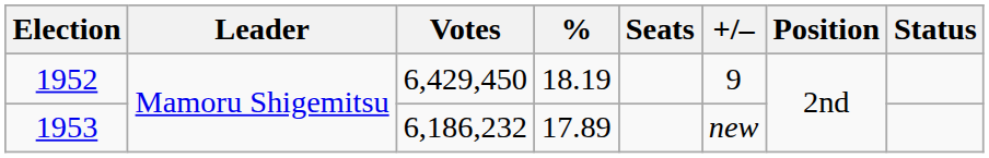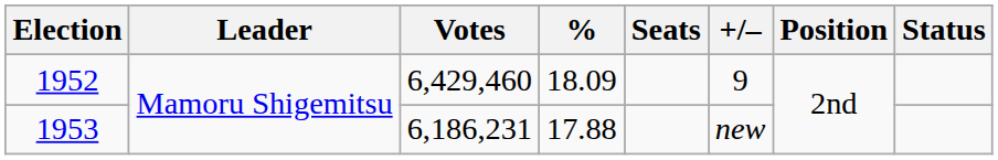 <table class="wikitable" style="text-align:center">
 <tr>
 <th>Election</th>
 <th>Leader</th>
 <th>Votes</th>
 <th>%</th>
 <th>Seats</th>
 <th>+/–</th>
 <th>Position</th>
 <th>Status</th>
 </tr>
 <tr>
 <td><a href='#'>1952</a></td>
 <td rowspan="2"><a href='#'>Mamoru Shigemitsu</a></td>
-<td>6,429,450</td>
-<td>18.19</td>
+<td>6,429,460</td>
+<td>18.09</td>
 <td></td>
 <td> 9</td>
 <td rowspan="2">2nd</td>
 <td></td>
 </tr>
 <tr>
 <td><a href='#'>1953</a></td>
-<td>6,186,232</td>
-<td>17.89</td>
+<td>6,186,231</td>
+<td>17.88</td>
 <td></td>
 <td><em>new</em></td>
 <td></td>
 </tr>
 </table>
